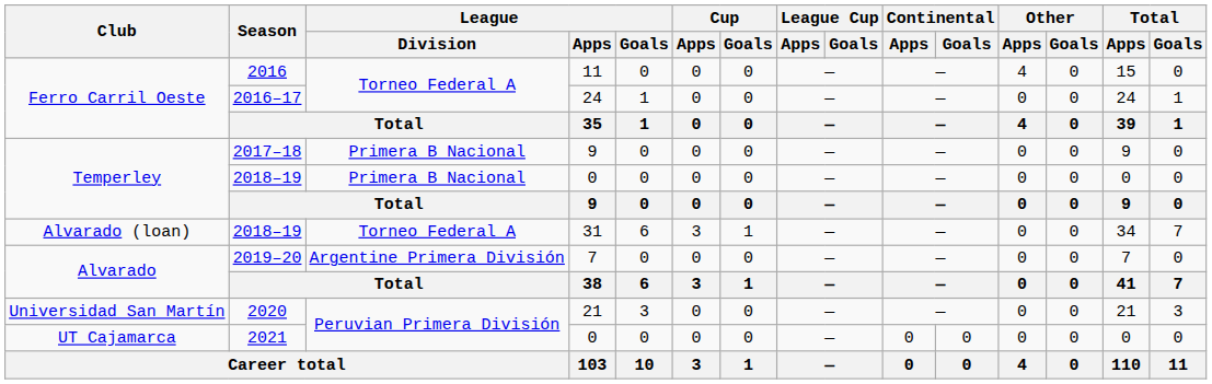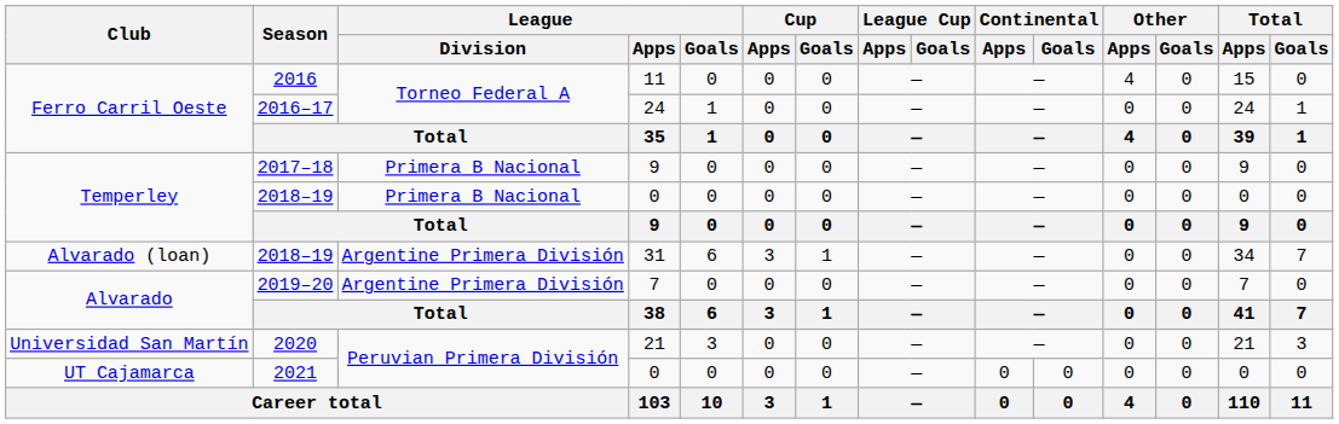 <table class="wikitable" style="text-align:center">
 <tr>
 <th rowspan="2">Club</th>
 <th rowspan="2">Season</th>
 <th colspan="3">League</th>
 <th colspan="2">Cup</th>
 <th colspan="2">League Cup</th>
 <th colspan="2">Continental</th>
 <th colspan="2">Other</th>
 <th colspan="2">Total</th>
 </tr>
 <tr>
 <th>Division</th>
 <th>Apps</th>
 <th>Goals</th>
 <th>Apps</th>
 <th>Goals</th>
 <th>Apps</th>
 <th>Goals</th>
 <th>Apps</th>
 <th>Goals</th>
 <th>Apps</th>
 <th>Goals</th>
 <th>Apps</th>
 <th>Goals</th>
 </tr>
 <tr>
 <td rowspan="3"><a href='#'>Ferro Carril Oeste</a></td>
 <td><a href='#'>2016</a></td>
 <td rowspan="2"><a href='#'>Torneo Federal A</a></td>
 <td>11</td>
 <td>0</td>
 <td>0</td>
 <td>0</td>
 <td colspan="2">—</td>
 <td colspan="2">—</td>
 <td>4</td>
 <td>0</td>
 <td>15</td>
 <td>0</td>
 </tr>
 <tr>
 <td><a href='#'>2016–17</a></td>
 <td>24</td>
 <td>1</td>
 <td>0</td>
 <td>0</td>
 <td colspan="2">—</td>
 <td colspan="2">—</td>
 <td>0</td>
 <td>0</td>
 <td>24</td>
 <td>1</td>
 </tr>
 <tr>
 <th colspan="2">Total</th>
 <th>35</th>
 <th>1</th>
 <th>0</th>
 <th>0</th>
 <th colspan="2">—</th>
 <th colspan="2">—</th>
 <th>4</th>
 <th>0</th>
 <th>39</th>
 <th>1</th>
 </tr>
 <tr>
 <td rowspan="3"><a href='#'>Temperley</a></td>
 <td><a href='#'>2017–18</a></td>
 <td rowspan="1"><a href='#'>Primera B Nacional</a></td>
 <td>9</td>
 <td>0</td>
 <td>0</td>
 <td>0</td>
 <td colspan="2">—</td>
 <td colspan="2">—</td>
 <td>0</td>
 <td>0</td>
 <td>9</td>
 <td>0</td>
 </tr>
 <tr>
 <td><a href='#'>2018–19</a></td>
 <td rowspan="1"><a href='#'>Primera B Nacional</a></td>
 <td>0</td>
 <td>0</td>
 <td>0</td>
 <td>0</td>
 <td colspan="2">—</td>
 <td colspan="2">—</td>
 <td>0</td>
 <td>0</td>
 <td>0</td>
 <td>0</td>
 </tr>
 <tr>
 <th colspan="2">Total</th>
 <th>9</th>
 <th>0</th>
 <th>0</th>
 <th>0</th>
 <th colspan="2">—</th>
 <th colspan="2">—</th>
 <th>0</th>
 <th>0</th>
 <th>9</th>
 <th>0</th>
 </tr>
 <tr>
 <td rowspan="1"><a href='#'>Alvarado</a> (loan)</td>
 <td><a href='#'>2018–19</a></td>
-<td rowspan="1"><a href='#'>Torneo Federal A</a></td>
+<td rowspan="1"><a href='#'>Argentine Primera División</a></td>
 <td>31</td>
 <td>6</td>
 <td>3</td>
 <td>1</td>
 <td colspan="2">—</td>
 <td colspan="2">—</td>
 <td>0</td>
 <td>0</td>
 <td>34</td>
 <td>7</td>
 </tr>
 <tr>
 <td rowspan="2"><a href='#'>Alvarado</a></td>
 <td><a href='#'>2019–20</a></td>
 <td rowspan="1"><a href='#'>Argentine Primera División</a></td>
 <td>7</td>
 <td>0</td>
 <td>0</td>
 <td>0</td>
 <td colspan="2">—</td>
 <td colspan="2">—</td>
 <td>0</td>
 <td>0</td>
 <td>7</td>
 <td>0</td>
 </tr>
 <tr>
 <th colspan="2">Total</th>
 <th>38</th>
 <th>6</th>
 <th>3</th>
 <th>1</th>
 <th colspan="2">—</th>
 <th colspan="2">—</th>
 <th>0</th>
 <th>0</th>
 <th>41</th>
 <th>7</th>
 </tr>
 <tr>
 <td rowspan="1"><a href='#'>Universidad San Martín</a></td>
 <td><a href='#'>2020</a></td>
 <td rowspan="2"><a href='#'>Peruvian Primera División</a></td>
 <td>21</td>
 <td>3</td>
 <td>0</td>
 <td>0</td>
 <td colspan="2">—</td>
 <td colspan="2">—</td>
 <td>0</td>
 <td>0</td>
 <td>21</td>
 <td>3</td>
 </tr>
 <tr>
 <td rowspan="1"><a href='#'>UT Cajamarca</a></td>
 <td><a href='#'>2021</a></td>
 <td>0</td>
 <td>0</td>
 <td>0</td>
 <td>0</td>
 <td colspan="2">—</td>
 <td>0</td>
 <td>0</td>
 <td>0</td>
 <td>0</td>
 <td>0</td>
 <td>0</td>
 </tr>
 <tr>
 <th colspan="3">Career total</th>
 <th>103</th>
 <th>10</th>
 <th>3</th>
 <th>1</th>
 <th colspan="2">—</th>
 <th>0</th>
 <th>0</th>
 <th>4</th>
 <th>0</th>
 <th>110</th>
 <th>11</th>
 </tr>
 </table>
